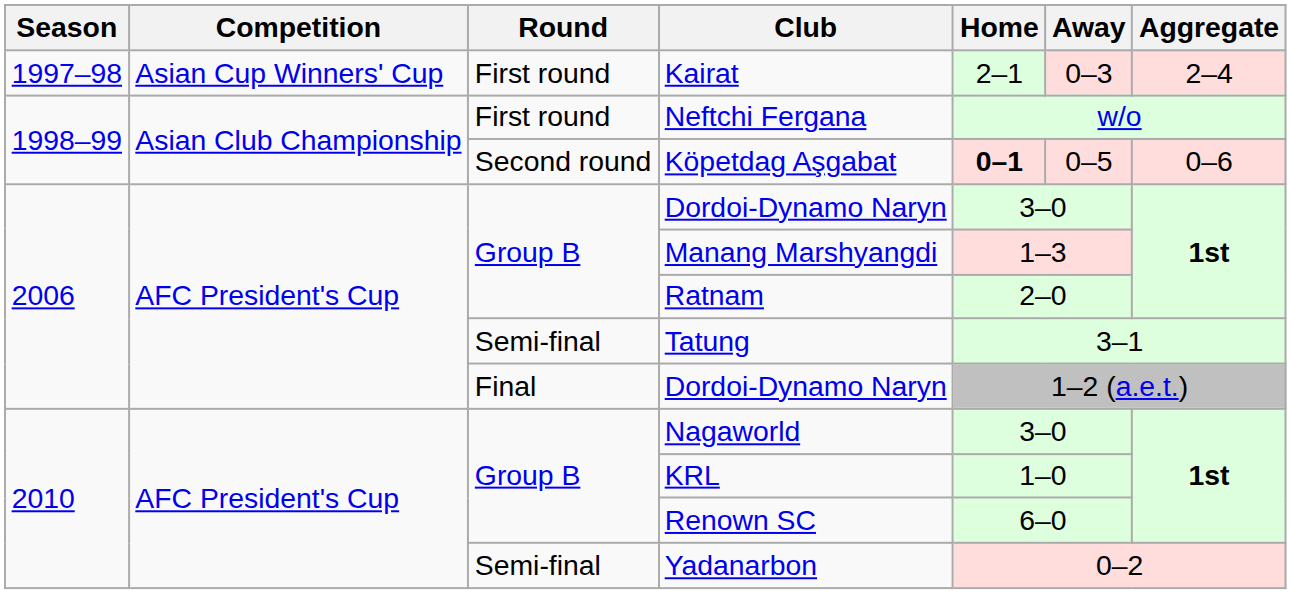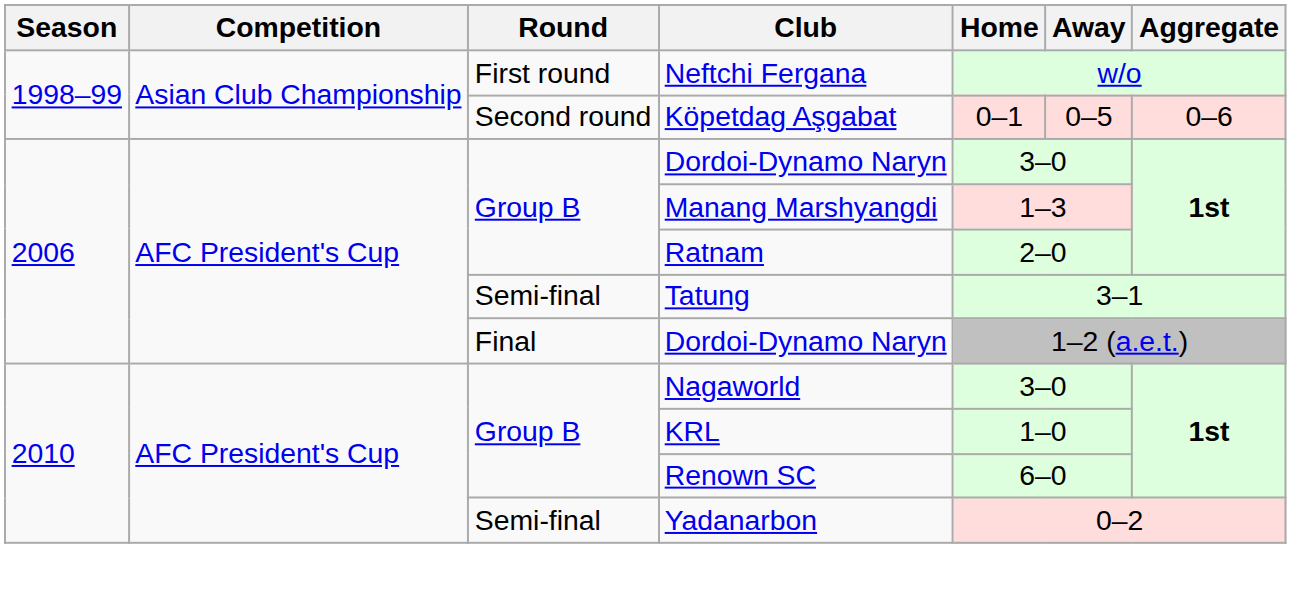 <table class="wikitable mw-collapsible mw-collapsed" align=center cellspacing="0" cellpadding="3" style="border:1px solid #AAAAAA;font-size:90%">
 <tr>
 <th>Season</th>
 <th>Competition</th>
 <th>Round</th>
 <th>Club</th>
 <th>Home</th>
 <th>Away</th>
 <th>Aggregate</th>
 </tr>
 <tr>
-<td rowspan="1"><a href='#'>1997–98</a></td>
-<td rowspan="1"><a href='#'>Asian Cup Winners' Cup</a></td>
-<td rowspan="1">First round</td>
-<td> <a href='#'>Kairat</a></td>
-<td bgcolor="#ddffdd" colspan=1 style="text-align:center;">2–1</td>
-<td bgcolor="#ffdddd" colspan=1 style="text-align:center;">0–3</td>
-<td bgcolor="#ffdddd" colspan=1 style="text-align:center;">2–4</td>
-</tr>
-<tr>
 <td rowspan="2"><a href='#'>1998–99</a></td>
 <td rowspan="2"><a href='#'>Asian Club Championship</a></td>
 <td rowspan="1">First round</td>
 <td> <a href='#'>Neftchi Fergana</a></td>
 <td bgcolor="#ddffdd" colspan=3 style="text-align:center;"><a href='#'>w/o</a></td>
 </tr>
 <tr>
 <td rowspan="1">Second round</td>
 <td> <a href='#'>Köpetdag Aşgabat</a></td>
-<td bgcolor="#ffdddd" colspan=1 style="text-align:center;"><strong>0–1</strong></td>
+<td bgcolor="#ffdddd" colspan=1 style="text-align:center;">0–1</td>
 <td bgcolor="#ffdddd" colspan=1 style="text-align:center;">0–5</td>
 <td bgcolor="#ffdddd" colspan=1 style="text-align:center;">0–6</td>
 </tr>
 <tr>
 <td rowspan="5"><a href='#'>2006</a></td>
 <td rowspan="5"><a href='#'>AFC President's Cup</a></td>
 <td rowspan="3"><a href='#'>Group B</a></td>
 <td> <a href='#'>Dordoi-Dynamo Naryn</a></td>
 <td bgcolor="#ddffdd" colspan=2 style="text-align:center;">3–0</td>
 <td bgcolor="#ddffdd" rowspan=3 align="center"><strong>1st</strong></td>
 </tr>
 <tr>
 <td> <a href='#'>Manang Marshyangdi</a></td>
 <td bgcolor="#ffdddd" colspan=2 style="text-align:center;">1–3</td>
 </tr>
 <tr>
 <td> <a href='#'>Ratnam</a></td>
 <td bgcolor="#ddffdd" colspan=2 style="text-align:center;">2–0</td>
 </tr>
 <tr>
 <td>Semi-final</td>
 <td> <a href='#'>Tatung</a></td>
 <td bgcolor="#ddffdd" colspan=3 style="text-align:center;">3–1</td>
 </tr>
 <tr>
 <td>Final</td>
 <td> <a href='#'>Dordoi-Dynamo Naryn</a></td>
 <td bgcolor="silver" colspan=3 style="text-align:center;">1–2 (<a href='#'>a.e.t.</a>)</td>
 </tr>
 <tr>
 <td rowspan="4"><a href='#'>2010</a></td>
 <td rowspan="4"><a href='#'>AFC President's Cup</a></td>
 <td rowspan="3"><a href='#'>Group B</a></td>
 <td> <a href='#'>Nagaworld</a></td>
 <td bgcolor="#ddffdd" colspan=2 style="text-align:center;">3–0</td>
 <td bgcolor="#ddffdd" rowspan=3 align="center"><strong>1st</strong></td>
 </tr>
 <tr>
 <td> <a href='#'>KRL</a></td>
 <td bgcolor="#ddffdd" colspan=2 style="text-align:center;">1–0</td>
 </tr>
 <tr>
 <td> <a href='#'>Renown SC</a></td>
 <td bgcolor="#ddffdd" colspan=2 style="text-align:center;">6–0</td>
 </tr>
 <tr>
 <td>Semi-final</td>
 <td> <a href='#'>Yadanarbon</a></td>
 <td bgcolor="#ffdddd" colspan=3 style="text-align:center;">0–2</td>
 </tr>
 </table>
